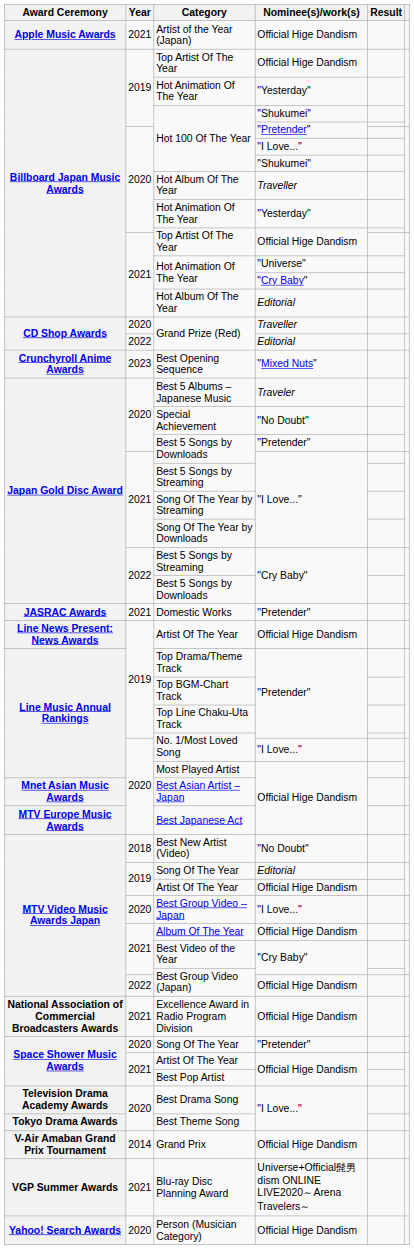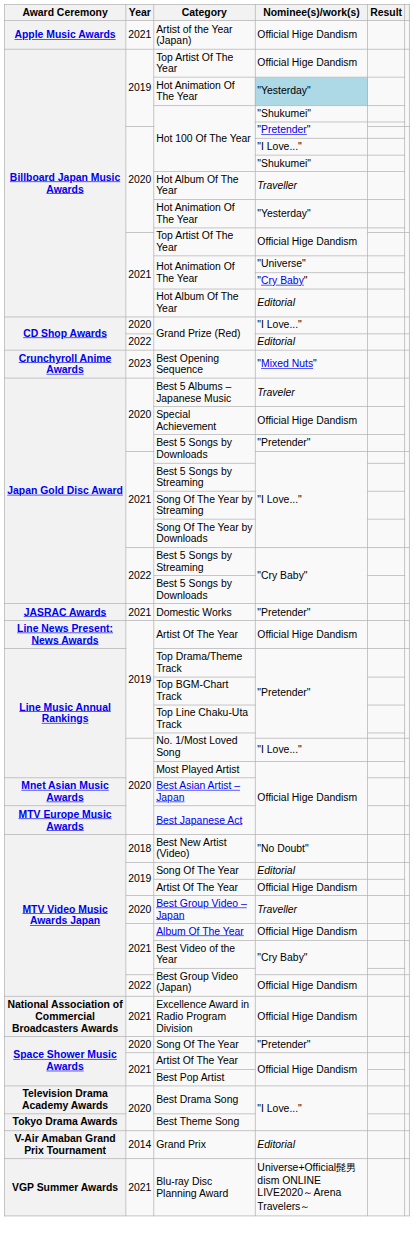 <table class="wikitable sortable plainrowheaders" style="width: 100%;">
 <tr>
 <th scope="col" width="30%">Award Ceremony</th>
 <th scope="col">Year</th>
 <th scope="col" width="25%">Category</th>
 <th scope="col">Nominee(s)/work(s)</th>
 <th scope="col">Result</th>
 <th scope="col" class="unsortable"></th>
 </tr>
 <tr>
 <th scope="row"><a href='#'>Apple Music Awards</a></th>
 <td>2021</td>
 <td>Artist of the Year (Japan)</td>
 <td>Official Hige Dandism</td>
 <td></td>
 <td align="center"></td>
 </tr>
 <tr>
 <th scope="row" rowspan="14"><a href='#'>Billboard Japan Music Awards</a> </th>
 <td rowspan="4">2019</td>
 <td>Top Artist Of The Year</td>
 <td>Official Hige Dandism</td>
 <td></td>
 <td align="center" rowspan="4"></td>
 </tr>
 <tr>
 <td>Hot Animation Of The Year</td>
-<td>"Yesterday"</td>
+<td style="background: lightblue;">"Yesterday"</td>
 <td></td>
 </tr>
 <tr>
 <td rowspan="5">Hot 100 Of The Year</td>
 <td>"Shukumei"</td>
 <td></td>
 </tr>
 <tr>
 <td rowspan="2">"<a href='#'>Pretender</a>"</td>
 <td></td>
 </tr>
 <tr>
 <td rowspan="6">2020</td>
 <td></td>
 <td align="center" rowspan="6"></td>
 </tr>
 <tr>
 <td>"I Love..."</td>
 <td></td>
 </tr>
 <tr>
 <td>"Shukumei"</td>
 <td></td>
 </tr>
 <tr>
 <td>Hot Album Of The Year</td>
 <td><em>Traveller</em></td>
 <td></td>
 </tr>
 <tr>
 <td>Hot Animation Of The Year</td>
 <td>"Yesterday"</td>
 <td></td>
 </tr>
 <tr>
 <td rowspan="2">Top Artist Of The Year</td>
 <td rowspan="2">Official Hige Dandism</td>
 <td></td>
 </tr>
 <tr>
 <td rowspan="4">2021</td>
 <td></td>
 <td align="center" rowspan="4"></td>
 </tr>
 <tr>
 <td rowspan="2">Hot Animation Of The Year</td>
 <td>"Universe"</td>
 <td></td>
 </tr>
 <tr>
 <td>"<a href='#'>Cry Baby</a>"</td>
 <td></td>
 </tr>
 <tr>
 <td>Hot Album Of The Year</td>
 <td><em>Editorial</em></td>
 <td></td>
 </tr>
 <tr>
 <th scope="row" rowspan="2"><a href='#'>CD Shop Awards</a> </th>
 <td>2020</td>
 <td rowspan="2">Grand Prize (Red)</td>
-<td><em>Traveller</em></td>
+<td>"I Love..."</td>
 <td></td>
 <td align="center"></td>
 </tr>
 <tr>
 <td>2022</td>
 <td><em>Editorial</em></td>
 <td></td>
 <td align="center"></td>
 </tr>
 <tr>
 <th scope="row"><a href='#'>Crunchyroll Anime Awards</a></th>
 <td>2023</td>
 <td>Best Opening Sequence</td>
 <td>"<a href='#'>Mixed Nuts</a>"</td>
 <td></td>
 <td align="center"></td>
 </tr>
 <tr>
 <th scope="row" rowspan="9"><a href='#'>Japan Gold Disc Award</a> </th>
 <td rowspan="3">2020</td>
 <td>Best 5 Albums – Japanese Music</td>
 <td><em>Traveler</em></td>
 <td></td>
 <td align="center" rowspan="3"></td>
 </tr>
 <tr>
 <td>Special Achievement</td>
-<td>"No Doubt"</td>
+<td>Official Hige Dandism</td>
 <td></td>
 </tr>
 <tr>
 <td rowspan="2">Best 5 Songs by Downloads</td>
 <td>"Pretender"</td>
 <td></td>
 </tr>
 <tr>
 <td rowspan="4">2021</td>
 <td rowspan="4">"I Love..."</td>
 <td></td>
 <td align="center" rowspan="4"></td>
 </tr>
 <tr>
 <td>Best 5 Songs by Streaming</td>
 <td></td>
 </tr>
 <tr>
 <td>Song Of The Year by Streaming</td>
 <td></td>
 </tr>
 <tr>
 <td>Song Of The Year by Downloads</td>
 <td></td>
 </tr>
 <tr>
 <td rowspan="2">2022</td>
 <td>Best 5 Songs by Streaming</td>
 <td rowspan="2">"Cry Baby"</td>
 <td></td>
 <td align="center" rowspan="2"></td>
 </tr>
 <tr>
 <td>Best 5 Songs by Downloads</td>
 <td></td>
 </tr>
 <tr>
 <th scope="row"><a href='#'>JASRAC Awards</a></th>
 <td>2021</td>
 <td>Domestic Works</td>
 <td>"Pretender"</td>
 <td></td>
 <td align="center"></td>
 </tr>
 <tr>
 <th scope="row"><a href='#'>Line News Present: News Awards</a> </th>
 <td rowspan="5">2019</td>
 <td>Artist Of The Year</td>
 <td>Official Hige Dandism</td>
 <td></td>
 <td align="center"></td>
 </tr>
 <tr>
 <th scope="row" rowspan="6"><a href='#'>Line Music Annual Rankings</a></th>
 <td>Top Drama/Theme Track</td>
 <td rowspan="4">"Pretender"</td>
 <td></td>
 <td align="center" rowspan="4"></td>
 </tr>
 <tr>
 <td>Top BGM-Chart Track</td>
 <td></td>
 </tr>
 <tr>
 <td>Top Line Chaku-Uta Track</td>
 <td></td>
 </tr>
 <tr>
 <td rowspan="2">No. 1/Most Loved Song</td>
 <td></td>
 </tr>
 <tr>
 <td rowspan="4">2020</td>
 <td>"I Love..."</td>
 <td></td>
 <td align="center" rowspan="2"></td>
 </tr>
 <tr>
 <td>Most Played Artist</td>
 <td rowspan="3">Official Hige Dandism</td>
 <td></td>
 </tr>
 <tr>
 <th scope="row"><a href='#'>Mnet Asian Music Awards</a> </th>
 <td><a href='#'>Best Asian Artist – Japan</a></td>
 <td></td>
 <td align="center"></td>
 </tr>
 <tr>
 <th scope="row"><a href='#'>MTV Europe Music Awards</a></th>
 <td><a href='#'>Best Japanese Act</a></td>
 <td></td>
 <td align="center"></td>
 </tr>
 <tr>
 <th scope="row" rowspan="8"><a href='#'>MTV Video Music Awards Japan</a></th>
 <td>2018</td>
 <td>Best New Artist (Video)</td>
 <td>"No Doubt"</td>
 <td></td>
 <td align="center"></td>
 </tr>
 <tr>
 <td rowspan="2">2019</td>
 <td>Song Of The Year</td>
 <td><em>Editorial</em></td>
 <td></td>
 <td align="center" rowspan="2"></td>
 </tr>
 <tr>
 <td>Artist Of The Year</td>
 <td>Official Hige Dandism</td>
 <td></td>
 </tr>
 <tr>
 <td>2020</td>
 <td><a href='#'>Best Group Video – Japan</a></td>
-<td>"I Love..."</td>
+<td><em>Traveller</em></td>
 <td></td>
 <td align="center"></td>
 </tr>
 <tr>
 <td rowspan="3">2021</td>
 <td><a href='#'>Album Of The Year</a></td>
 <td>Official Hige Dandism</td>
 <td></td>
 <td align="center"></td>
 </tr>
 <tr>
 <td>Best Video of the Year</td>
 <td rowspan="2">"Cry Baby"</td>
 <td></td>
 <td align="center" rowspan="2"></td>
 </tr>
 <tr>
 <td rowspan="2">Best Group Video (Japan)</td>
 <td></td>
 </tr>
 <tr>
 <td>2022</td>
 <td>Official Hige Dandism</td>
 <td></td>
 <td align="center"></td>
 </tr>
 <tr>
 <th scope="row">National Association of Commercial Broadcasters Awards </th>
 <td>2021</td>
 <td>Excellence Award in Radio Program Division</td>
 <td>Official Hige Dandism</td>
 <td></td>
 <td align="center"></td>
 </tr>
 <tr>
 <th scope="row" rowspan="3"><a href='#'>Space Shower Music Awards</a> </th>
 <td>2020</td>
 <td>Song Of The Year</td>
 <td>"Pretender"</td>
 <td></td>
 <td align="center"></td>
 </tr>
 <tr>
 <td rowspan="2">2021</td>
 <td>Artist Of The Year</td>
 <td rowspan="2">Official Hige Dandism</td>
 <td></td>
 <td align="center" rowspan="2"></td>
 </tr>
 <tr>
 <td>Best Pop Artist</td>
 <td></td>
 </tr>
 <tr>
 <th scope="row">Television Drama Academy Awards </th>
 <td rowspan="2">2020</td>
 <td>Best Drama Song</td>
 <td rowspan="2">"I Love..."</td>
 <td></td>
 <td align="center"></td>
 </tr>
 <tr>
 <th scope="row">Tokyo Drama Awards</th>
 <td>Best Theme Song</td>
 <td></td>
 <td align="center"></td>
 </tr>
 <tr>
 <th scope="row">V-Air Amaban Grand Prix Tournament </th>
 <td>2014</td>
 <td>Grand Prix</td>
-<td>Official Hige Dandism</td>
+<td><em>Editorial</em></td>
 <td></td>
 <td align="center"></td>
 </tr>
 <tr>
 <th scope="row">VGP Summer Awards</th>
 <td>2021</td>
 <td>Blu-ray Disc Planning Award</td>
 <td>Universe+Official髭男dism ONLINE LIVE2020～Arena Travelers～</td>
 <td></td>
 <td align="center"></td>
 </tr>
-<tr>
-<th scope="row"><a href='#'>Yahoo! Search Awards</a>  </th>
-<td>2020</td>
-<td>Person (Musician Category)</td>
-<td>Official Hige Dandism</td>
-<td></td>
-<td align="center"></td>
-</tr>
 </table>
